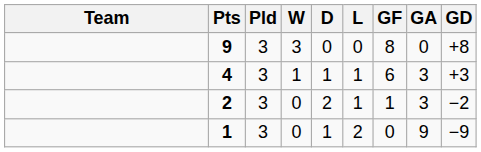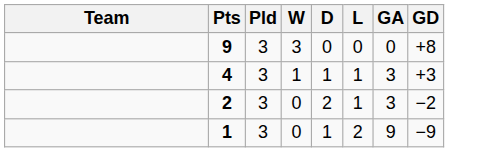 <table class="wikitable" style="text-align:center;">
 <tr>
 <th width=175>Team</th>
 <th width=20 abbr="Points">Pts</th>
 <th width=20 abbr="Played">Pld</th>
 <th width=20 abbr="Won">W</th>
 <th width=20 abbr="Drawn">D</th>
 <th width=20 abbr="Lost">L</th>
-<th width=20 abbr="Goals for">GF</th>
 <th width=20 abbr="Goals against">GA</th>
 <th width=20 abbr="Goal difference">GD</th>
 </tr>
 <tr>
 <td style="text-align:left;"></td>
 <td><strong>9</strong></td>
 <td>3</td>
 <td>3</td>
 <td>0</td>
 <td>0</td>
-<td>8</td>
 <td>0</td>
 <td>+8</td>
 </tr>
 <tr>
 <td style="text-align:left;"></td>
 <td><strong>4</strong></td>
 <td>3</td>
 <td>1</td>
 <td>1</td>
 <td>1</td>
-<td>6</td>
 <td>3</td>
 <td>+3</td>
 </tr>
 <tr>
 <td style="text-align:left;"></td>
 <td><strong>2</strong></td>
 <td>3</td>
 <td>0</td>
 <td>2</td>
-<td>1</td>
 <td>1</td>
 <td>3</td>
 <td>−2</td>
 </tr>
 <tr>
 <td style="text-align:left;"></td>
 <td><strong>1</strong></td>
 <td>3</td>
 <td>0</td>
 <td>1</td>
 <td>2</td>
-<td>0</td>
 <td>9</td>
 <td>−9</td>
 </tr>
 </table>
